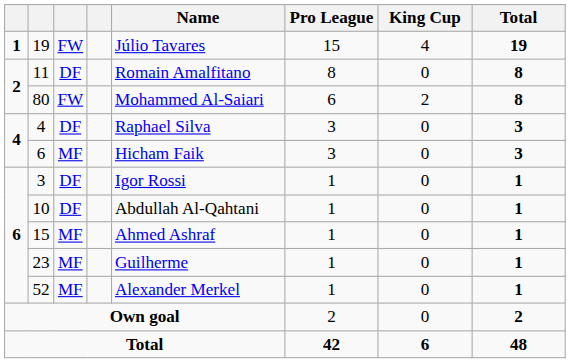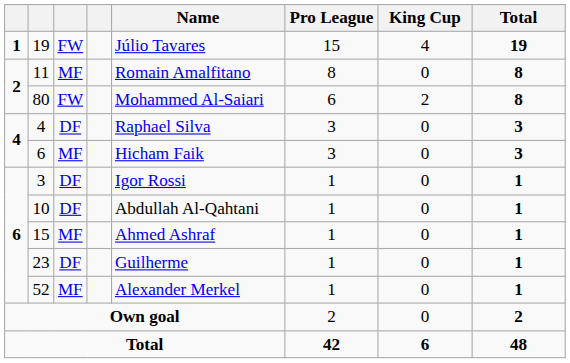 <table class="wikitable" style="text-align:center">
 <tr>
 <th width=15></th>
 <th width=15></th>
 <th width=15></th>
 <th width=15></th>
 <th width=155>Name</th>
 <th width=80>Pro League</th>
 <th width=80>King Cup</th>
 <th width=80>Total</th>
 </tr>
 <tr>
 <td><strong>1</strong></td>
 <td>19</td>
 <td><a href='#'>FW</a></td>
 <td></td>
 <td align=left><a href='#'>Júlio Tavares</a></td>
 <td>15</td>
 <td>4</td>
 <td><strong>19</strong></td>
 </tr>
 <tr>
 <td rowspan=2><strong>2</strong></td>
 <td>11</td>
-<td><a href='#'>DF</a></td>
+<td><a href='#'>MF</a></td>
 <td></td>
 <td align=left><a href='#'>Romain Amalfitano</a></td>
 <td>8</td>
 <td>0</td>
 <td><strong>8</strong></td>
 </tr>
 <tr>
 <td>80</td>
 <td><a href='#'>FW</a></td>
 <td></td>
 <td align=left><a href='#'>Mohammed Al-Saiari</a></td>
 <td>6</td>
 <td>2</td>
 <td><strong>8</strong></td>
 </tr>
 <tr>
 <td rowspan=2><strong>4</strong></td>
 <td>4</td>
 <td><a href='#'>DF</a></td>
 <td></td>
 <td align=left><a href='#'>Raphael Silva</a></td>
 <td>3</td>
 <td>0</td>
 <td><strong>3</strong></td>
 </tr>
 <tr>
 <td>6</td>
 <td><a href='#'>MF</a></td>
 <td></td>
 <td align=left><a href='#'>Hicham Faik</a></td>
 <td>3</td>
 <td>0</td>
 <td><strong>3</strong></td>
 </tr>
 <tr>
 <td rowspan=5><strong>6</strong></td>
 <td>3</td>
 <td><a href='#'>DF</a></td>
 <td></td>
 <td align=left><a href='#'>Igor Rossi</a></td>
 <td>1</td>
 <td>0</td>
 <td><strong>1</strong></td>
 </tr>
 <tr>
 <td>10</td>
 <td><a href='#'>DF</a></td>
 <td></td>
 <td align=left>Abdullah Al-Qahtani</td>
 <td>1</td>
 <td>0</td>
 <td><strong>1</strong></td>
 </tr>
 <tr>
 <td>15</td>
 <td><a href='#'>MF</a></td>
 <td></td>
 <td align=left><a href='#'>Ahmed Ashraf</a></td>
 <td>1</td>
 <td>0</td>
 <td><strong>1</strong></td>
 </tr>
 <tr>
 <td>23</td>
-<td><a href='#'>MF</a></td>
+<td><a href='#'>DF</a></td>
 <td></td>
 <td align=left><a href='#'>Guilherme</a></td>
 <td>1</td>
 <td>0</td>
 <td><strong>1</strong></td>
 </tr>
 <tr>
 <td>52</td>
 <td><a href='#'>MF</a></td>
 <td></td>
 <td align=left><a href='#'>Alexander Merkel</a></td>
 <td>1</td>
 <td>0</td>
 <td><strong>1</strong></td>
 </tr>
 <tr>
 <td colspan=5><strong>Own goal</strong></td>
 <td>2</td>
 <td>0</td>
 <td><strong>2</strong></td>
 </tr>
 <tr>
 <td colspan=5><strong>Total</strong></td>
 <td><strong>42</strong></td>
 <td><strong>6</strong></td>
 <td><strong>48</strong></td>
 </tr>
 </table>
